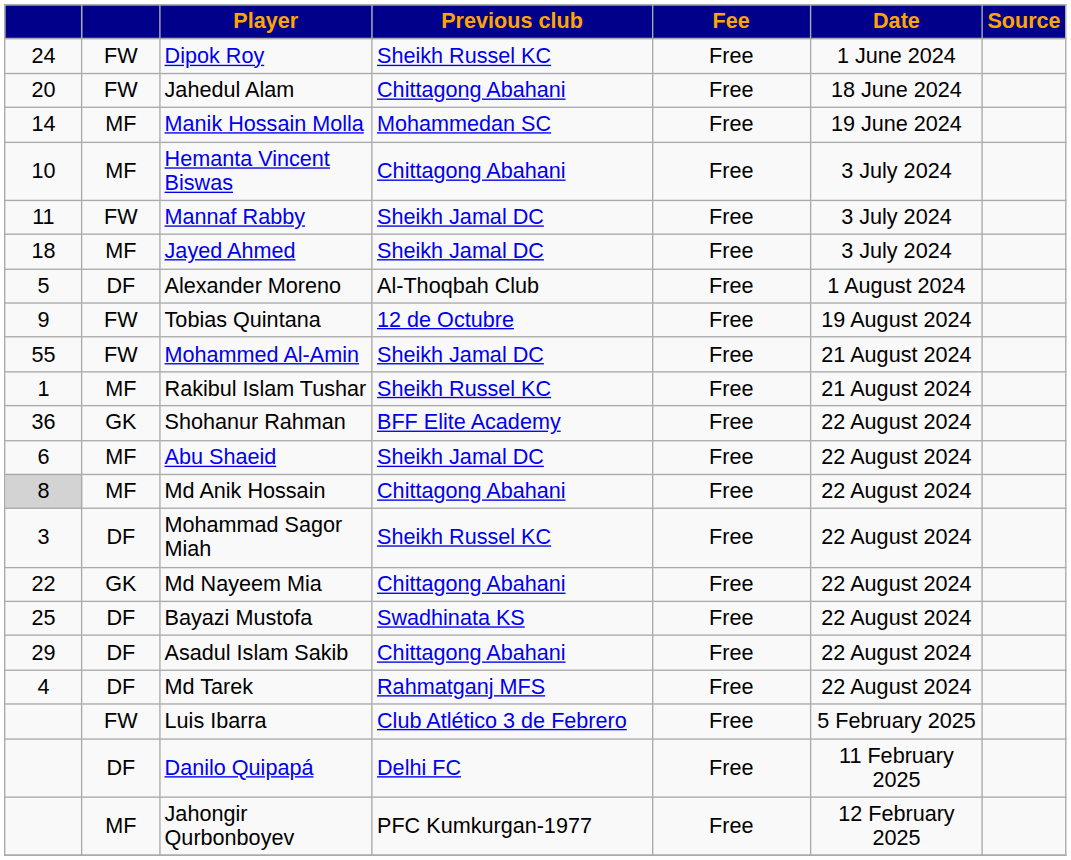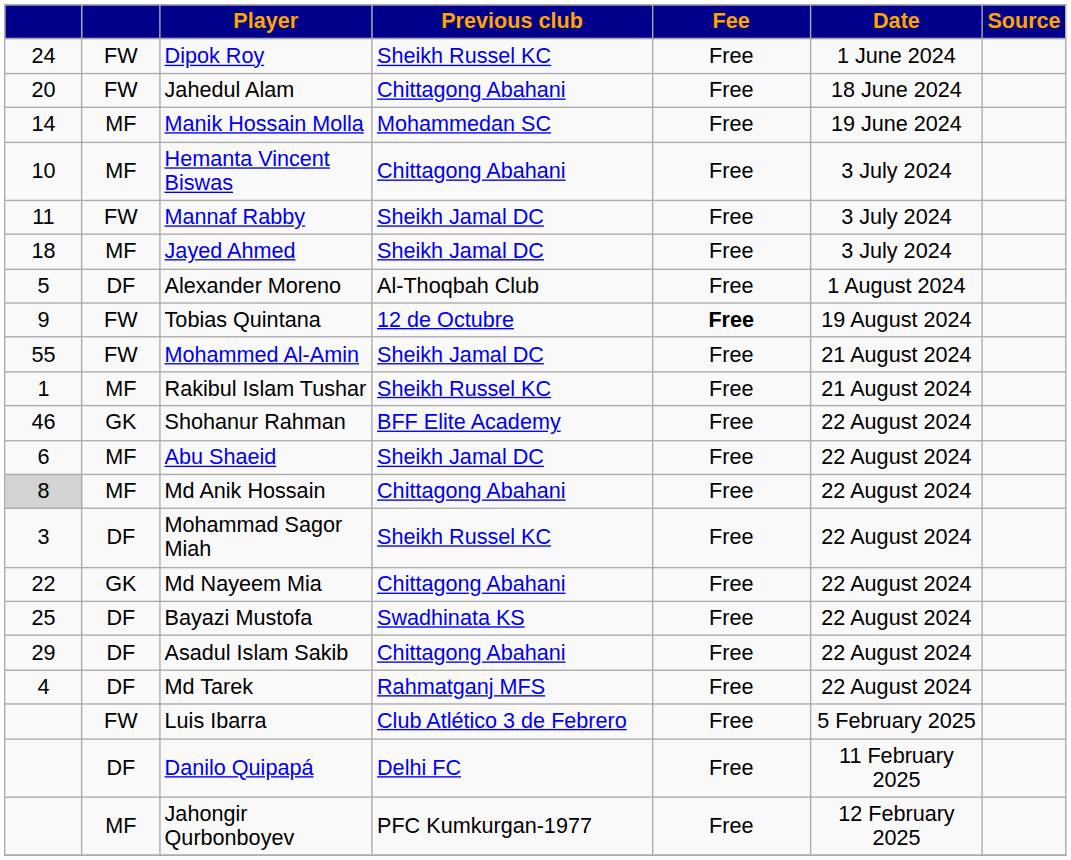 <table class="wikitable plainrowheaders sortable" style="text-align:center">
 <tr>
 <th style="background:#00008B; color:orange; width:50px;"></th>
 <th style="background:#00008B; color:orange; width:50px;"></th>
 <th style="background:#00008B; color:orange; width:150px;">Player</th>
 <th style="background:#00008B; color:orange; width:200px;">Previous club</th>
 <th style="background:#00008B; color:orange; width:110px;">Fee</th>
 <th style="background:#00008B; color:orange; width:120px;">Date</th>
 <th style="background:#00008B; color:orange; width:25px;">Source</th>
 </tr>
 <tr>
 <td align="center">24</td>
 <td align="center">FW</td>
 <td align="left"><a href='#'>Dipok Roy</a></td>
 <td align="left"><a href='#'>Sheikh Russel KC</a></td>
 <td align="center">Free</td>
 <td>1 June 2024</td>
 <td></td>
 </tr>
 <tr>
 <td align="center">20</td>
 <td align="center">FW</td>
 <td align="left">Jahedul Alam</td>
 <td align="left"><a href='#'>Chittagong Abahani</a></td>
 <td align="center">Free</td>
 <td>18 June 2024</td>
 <td></td>
 </tr>
 <tr>
 <td align="center">14</td>
 <td align="center">MF</td>
 <td align="left"><a href='#'>Manik Hossain Molla</a></td>
 <td align="left"><a href='#'>Mohammedan SC</a></td>
 <td align="center">Free</td>
 <td>19 June 2024</td>
 <td></td>
 </tr>
 <tr>
 <td align="center">10</td>
 <td align="center">MF</td>
 <td align="left"><a href='#'>Hemanta Vincent Biswas</a></td>
 <td align="left"><a href='#'>Chittagong Abahani</a></td>
 <td align="center">Free</td>
 <td>3 July 2024</td>
 <td></td>
 </tr>
 <tr>
 <td align="center">11</td>
 <td align="center">FW</td>
 <td align="left"><a href='#'>Mannaf Rabby</a></td>
 <td align="left"><a href='#'>Sheikh Jamal DC</a></td>
 <td align="center">Free</td>
 <td>3 July 2024</td>
 <td></td>
 </tr>
 <tr>
 <td align="center">18</td>
 <td align="center">MF</td>
 <td align="left"><a href='#'>Jayed Ahmed</a></td>
 <td align="left"><a href='#'>Sheikh Jamal DC</a></td>
 <td align="center">Free</td>
 <td>3 July 2024</td>
 <td></td>
 </tr>
 <tr>
 <td align="center">5</td>
 <td align="center">DF</td>
 <td align="left"> Alexander Moreno</td>
 <td align="left"> Al-Thoqbah Club</td>
 <td>Free</td>
 <td>1 August 2024</td>
 <td></td>
 </tr>
 <tr>
 <td align="center">9</td>
 <td align="center">FW</td>
 <td align="left"> Tobias Quintana</td>
 <td align="left"> <a href='#'>12 de Octubre</a></td>
-<td>Free</td>
+<td><strong>Free</strong></td>
 <td>19 August 2024</td>
 <td></td>
 </tr>
 <tr>
 <td align="center">55</td>
 <td align="center">FW</td>
 <td align="left"><a href='#'>Mohammed Al-Amin</a></td>
 <td align="left"><a href='#'>Sheikh Jamal DC</a></td>
 <td align="center">Free</td>
 <td>21 August 2024</td>
 <td></td>
 </tr>
 <tr>
 <td align="center">1</td>
 <td align="center">MF</td>
 <td align="left">Rakibul Islam Tushar</td>
 <td align="left"><a href='#'>Sheikh Russel KC</a></td>
 <td align="center">Free</td>
 <td>21 August 2024</td>
 <td></td>
 </tr>
 <tr>
-<td align="center">36</td>
+<td align="center">46</td>
 <td align="center">GK</td>
 <td align="left">Shohanur Rahman</td>
 <td align="left"><a href='#'>BFF Elite Academy</a></td>
 <td align="center">Free</td>
 <td>22 August 2024</td>
 <td></td>
 </tr>
 <tr>
 <td align="center">6</td>
 <td align="center">MF</td>
 <td align="left"><a href='#'>Abu Shaeid</a></td>
 <td align="left"><a href='#'>Sheikh Jamal DC</a></td>
 <td align="center">Free</td>
 <td>22 August 2024</td>
 <td></td>
 </tr>
 <tr>
 <td align="center" style="background: lightgrey;">8</td>
 <td align="center">MF</td>
 <td align="left">Md Anik Hossain</td>
 <td align="left"><a href='#'>Chittagong Abahani</a></td>
 <td align="center">Free</td>
 <td>22 August 2024</td>
 <td></td>
 </tr>
 <tr>
 <td align="center">3</td>
 <td align="center">DF</td>
 <td align="left">Mohammad Sagor Miah</td>
 <td align="left"><a href='#'>Sheikh Russel KC</a></td>
 <td align="center">Free</td>
 <td>22 August 2024</td>
 <td></td>
 </tr>
 <tr>
 <td align="center">22</td>
 <td align="center">GK</td>
 <td align="left">Md Nayeem Mia</td>
 <td align="left"><a href='#'>Chittagong Abahani</a></td>
 <td align="center">Free</td>
 <td>22 August 2024</td>
 <td></td>
 </tr>
 <tr>
 <td align="center">25</td>
 <td align="center">DF</td>
 <td align="left">Bayazi Mustofa</td>
 <td align="left"><a href='#'>Swadhinata KS</a></td>
 <td align="center">Free</td>
 <td>22 August 2024</td>
 <td></td>
 </tr>
 <tr>
 <td align="center">29</td>
 <td align="center">DF</td>
 <td align="left">Asadul Islam Sakib</td>
 <td align="left"><a href='#'>Chittagong Abahani</a></td>
 <td align="center">Free</td>
 <td>22 August 2024</td>
 <td></td>
 </tr>
 <tr>
 <td align="center">4</td>
 <td align="center">DF</td>
 <td align="left">Md Tarek</td>
 <td align="left"><a href='#'>Rahmatganj MFS</a></td>
 <td align="center">Free</td>
 <td>22 August 2024</td>
 <td></td>
 </tr>
 <tr>
 <td align="center"></td>
 <td align="center">FW</td>
 <td align="left"> Luis Ibarra</td>
 <td align="left"> <a href='#'>Club Atlético 3 de Febrero</a></td>
 <td align="center">Free</td>
 <td>5 February 2025</td>
 <td></td>
 </tr>
 <tr>
 <td align="center"></td>
 <td align="center">DF</td>
 <td align="left"> <a href='#'>Danilo Quipapá</a></td>
 <td align="left"> <a href='#'>Delhi FC</a></td>
 <td align="center">Free</td>
 <td>11 February 2025</td>
 <td></td>
 </tr>
 <tr>
 <td align="center"></td>
 <td align="center">MF</td>
 <td align="left"> Jahongir Qurbonboyev</td>
 <td align="left"> PFC Kumkurgan-1977</td>
 <td align="center">Free</td>
 <td>12 February 2025</td>
 <td></td>
 </tr>
 <tr>
 </tr>
 </table>
